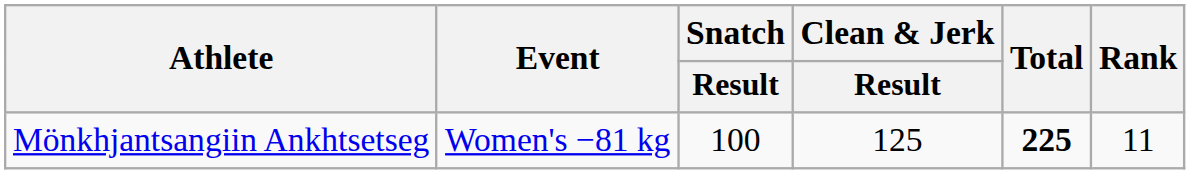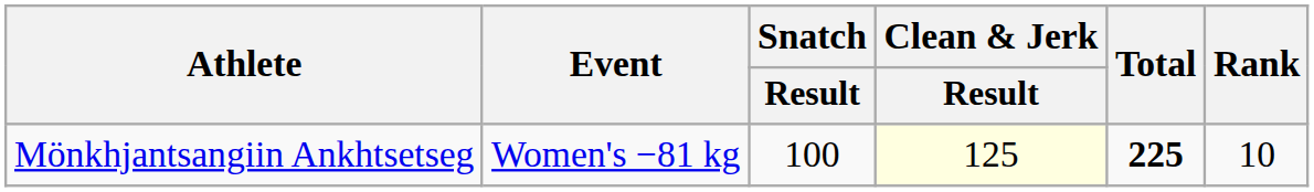 <table class="wikitable" style="font-size:90%">
 <tr>
 <th rowspan="2">Athlete</th>
 <th rowspan="2">Event</th>
 <th>Snatch</th>
 <th>Clean & Jerk</th>
 <th rowspan="2">Total</th>
 <th rowspan="2">Rank</th>
 </tr>
 <tr style="font-size:95%">
 <th>Result</th>
 <th>Result</th>
 </tr>
 <tr align=center>
 <td align=left><a href='#'>Mönkhjantsangiin Ankhtsetseg</a></td>
 <td align=left><a href='#'>Women's −81 kg</a></td>
 <td>100</td>
-<td>125</td>
+<td style="background: lightyellow;">125</td>
 <td><strong>225</strong></td>
-<td>11</td>
+<td>10</td>
 </tr>
 </table>
